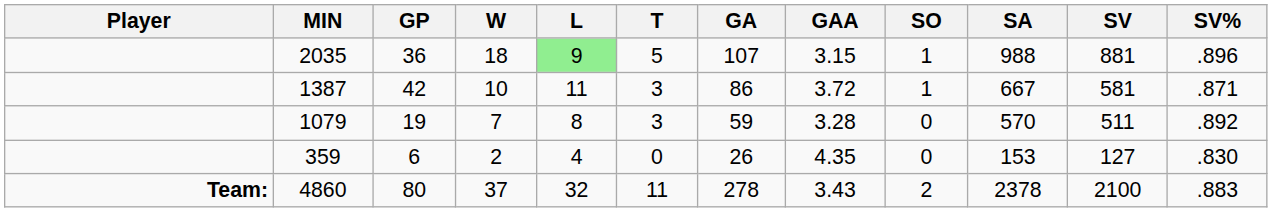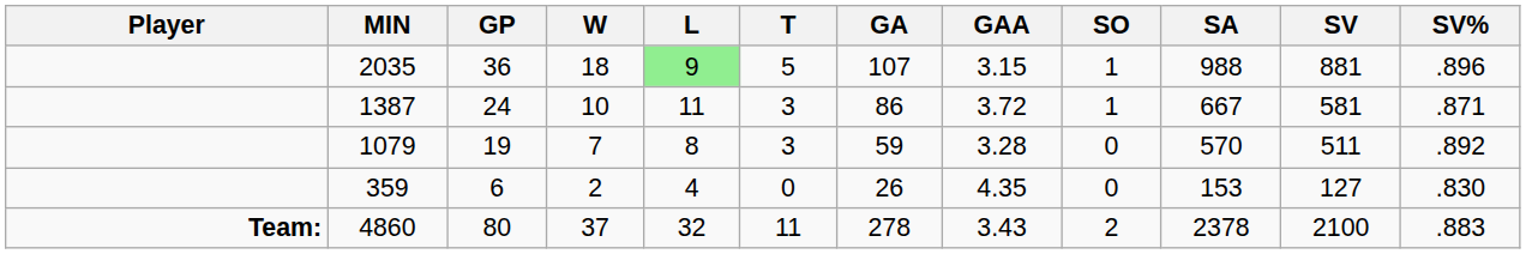 <table class="wikitable sortable" width="60%">
 <tr>
 <th bgcolor="#DDDDFF" width="10%">Player</th>
 <th width="3%" bgcolor="#DDDDFF" title="Minutes played">MIN</th>
 <th width="3%" bgcolor="#DDDDFF" title="Games played in">GP</th>
 <th width="3%" bgcolor="#DDDDFF" title="Wins">W</th>
 <th width="3%" bgcolor="#DDDDFF"title="Losses">L</th>
 <th width="3%" bgcolor="#DDDDFF" title="Ties">T</th>
 <th width="3%" bgcolor="#DDDDFF" title="Goals against">GA</th>
 <th width="3%" bgcolor="#DDDDFF" title="Goals against average">GAA</th>
 <th width="3%" bgcolor="#DDDDFF"title="Shut-outs">SO</th>
 <th width="3%" bgcolor="#DDDDFF" title="Shots against">SA</th>
 <th width="3%" bgcolor="#DDDDFF" title="Shots saved">SV</th>
 <th width="3%" bgcolor="#DDDDFF" title="Save percentage">SV%</th>
 </tr>
 <tr align="center">
 <td align="right"></td>
 <td>2035</td>
 <td>36</td>
 <td>18</td>
 <td style="background: lightgreen;">9</td>
 <td>5</td>
 <td>107</td>
 <td>3.15</td>
 <td>1</td>
 <td>988</td>
 <td>881</td>
 <td>.896</td>
 </tr>
 <tr align="center">
 <td align="right"></td>
 <td>1387</td>
-<td>42</td>
+<td>24</td>
 <td>10</td>
 <td>11</td>
 <td>3</td>
 <td>86</td>
 <td>3.72</td>
 <td>1</td>
 <td>667</td>
 <td>581</td>
 <td>.871</td>
 </tr>
 <tr align="center">
 <td align="right"></td>
 <td>1079</td>
 <td>19</td>
 <td>7</td>
 <td>8</td>
 <td>3</td>
 <td>59</td>
 <td>3.28</td>
 <td>0</td>
 <td>570</td>
 <td>511</td>
 <td>.892</td>
 </tr>
 <tr align="center">
 <td align="right"></td>
 <td>359</td>
 <td>6</td>
 <td>2</td>
 <td>4</td>
 <td>0</td>
 <td>26</td>
 <td>4.35</td>
 <td>0</td>
 <td>153</td>
 <td>127</td>
 <td>.830</td>
 </tr>
 <tr align="center">
 <td align="right"><strong>Team:</strong></td>
 <td>4860</td>
 <td>80</td>
 <td>37</td>
 <td>32</td>
 <td>11</td>
 <td>278</td>
 <td>3.43</td>
 <td>2</td>
 <td>2378</td>
 <td>2100</td>
 <td>.883</td>
 </tr>
 </table>
